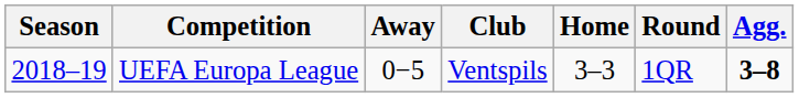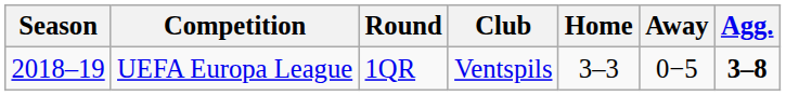 <table class="wikitable">
 <tr>
 <th>Season</th>
 <th>Competition</th>
-<th>Away</th>
+<th>Round</th>
 <th>Club</th>
 <th>Home</th>
-<th>Round</th>
+<th>Away</th>
 <th><a href='#'>Agg.</a></th>
 </tr>
 <tr>
 <td><a href='#'>2018–19</a></td>
 <td><a href='#'>UEFA Europa League</a></td>
-<td style="text-align:center;">0−5</td>
+<td><a href='#'>1QR</a></td>
 <td> <a href='#'>Ventspils</a></td>
 <td style="text-align:center;">3–3</td>
-<td><a href='#'>1QR</a></td>
+<td style="text-align:center;">0−5</td>
 <td style="text-align:center;"><strong>3–8</strong></td>
 </tr>
 </table>
